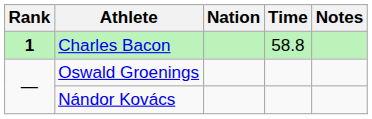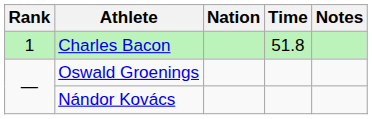 <table class="wikitable sortable" style="text-align:center">
 <tr>
 <th>Rank</th>
 <th>Athlete</th>
 <th>Nation</th>
 <th>Time</th>
 <th>Notes</th>
 </tr>
 <tr bgcolor=bbf3bb>
-<td><strong>1</strong></td>
+<td>1</td>
 <td align=left><a href='#'>Charles Bacon</a></td>
 <td align=left></td>
-<td>58.8</td>
+<td>51.8</td>
 <td></td>
 </tr>
 <tr>
 <td rowspan=2 data-sort-value=2>—</td>
 <td align=left><a href='#'>Oswald Groenings</a></td>
 <td align=left></td>
 <td data-sort-value=99.9></td>
 <td></td>
 </tr>
 <tr>
 <td align=left><a href='#'>Nándor Kovács</a></td>
 <td align=left></td>
 <td data-sort-value=99.9></td>
 <td></td>
 </tr>
 </table>
